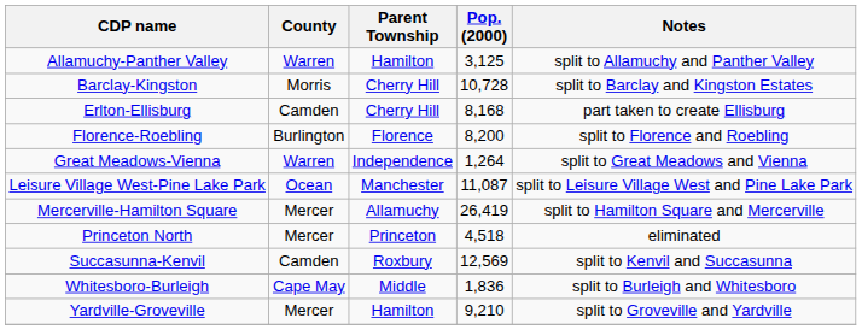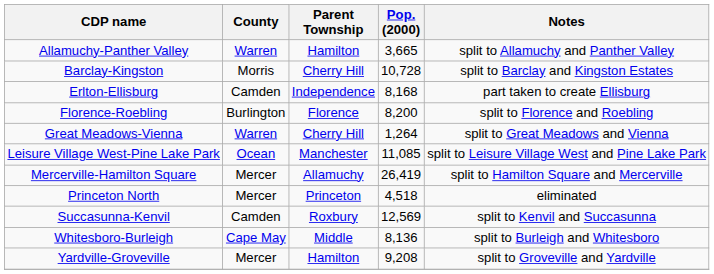 <table class="wikitable sortable" style="text-align:center;">
 <tr>
 <th>CDP name</th>
 <th>County</th>
 <th>Parent<br>Township</th>
 <th><a href='#'>Pop.</a><br>(2000)</th>
 <th>Notes</th>
 </tr>
 <tr>
 <td><a href='#'>Allamuchy-Panther Valley</a></td>
 <td><a href='#'>Warren</a></td>
 <td><a href='#'>Hamilton</a></td>
-<td>3,125</td>
+<td>3,665</td>
 <td>split to <a href='#'>Allamuchy</a> and <a href='#'>Panther Valley</a></td>
 </tr>
 <tr>
 <td><a href='#'>Barclay-Kingston</a></td>
 <td>Morris</td>
 <td><a href='#'>Cherry Hill</a></td>
 <td>10,728</td>
 <td>split to <a href='#'>Barclay</a> and <a href='#'>Kingston Estates</a></td>
 </tr>
 <tr>
 <td><a href='#'>Erlton-Ellisburg</a></td>
 <td>Camden</td>
-<td><a href='#'>Cherry Hill</a></td>
+<td><a href='#'>Independence</a></td>
 <td>8,168</td>
 <td>part taken to create <a href='#'>Ellisburg</a></td>
 </tr>
 <tr>
 <td><a href='#'>Florence-Roebling</a></td>
 <td>Burlington</td>
 <td><a href='#'>Florence</a></td>
 <td>8,200</td>
 <td>split to <a href='#'>Florence</a> and <a href='#'>Roebling</a></td>
 </tr>
 <tr>
 <td><a href='#'>Great Meadows-Vienna</a></td>
 <td><a href='#'>Warren</a></td>
-<td><a href='#'>Independence</a></td>
+<td><a href='#'>Cherry Hill</a></td>
 <td>1,264</td>
 <td>split to <a href='#'>Great Meadows</a> and <a href='#'>Vienna</a></td>
 </tr>
 <tr>
 <td><a href='#'>Leisure Village West-Pine Lake Park</a></td>
 <td><a href='#'>Ocean</a></td>
 <td><a href='#'>Manchester</a></td>
-<td>11,087</td>
+<td>11,085</td>
 <td>split to <a href='#'>Leisure Village West</a> and <a href='#'>Pine Lake Park</a></td>
 </tr>
 <tr>
 <td><a href='#'>Mercerville-Hamilton Square</a></td>
 <td>Mercer</td>
 <td><a href='#'>Allamuchy</a></td>
 <td>26,419</td>
 <td>split to <a href='#'>Hamilton Square</a> and <a href='#'>Mercerville</a></td>
 </tr>
 <tr>
 <td><a href='#'>Princeton North</a></td>
 <td>Mercer</td>
 <td><a href='#'>Princeton</a></td>
 <td>4,518</td>
 <td>eliminated</td>
 </tr>
 <tr>
 <td><a href='#'>Succasunna-Kenvil</a></td>
 <td>Camden</td>
 <td><a href='#'>Roxbury</a></td>
 <td>12,569</td>
 <td>split to <a href='#'>Kenvil</a> and <a href='#'>Succasunna</a></td>
 </tr>
 <tr>
 <td><a href='#'>Whitesboro-Burleigh</a></td>
 <td><a href='#'>Cape May</a></td>
 <td><a href='#'>Middle</a></td>
-<td>1,836</td>
+<td>8,136</td>
 <td>split to <a href='#'>Burleigh</a> and <a href='#'>Whitesboro</a></td>
 </tr>
 <tr>
 <td><a href='#'>Yardville-Groveville</a></td>
 <td>Mercer</td>
 <td><a href='#'>Hamilton</a></td>
-<td>9,210</td>
+<td>9,208</td>
 <td>split to <a href='#'>Groveville</a> and <a href='#'>Yardville</a></td>
 </tr>
 <tr>
 </tr>
 </table>
